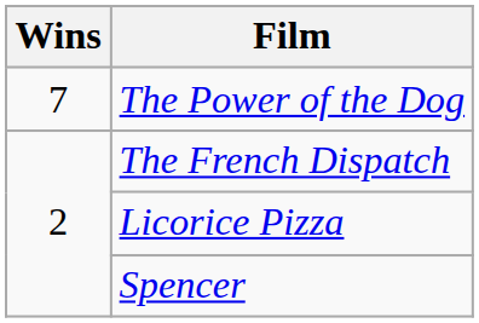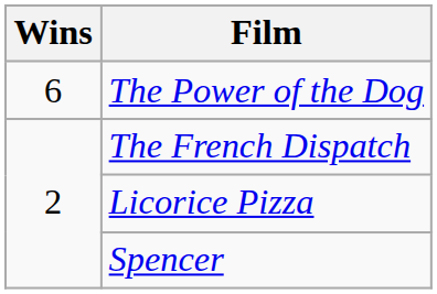 <table class="wikitable">
 <tr>
 <th>Wins</th>
 <th>Film</th>
 </tr>
 <tr>
-<td style="text-align:center;">7</td>
+<td style="text-align:center;">6</td>
 <td><em><a href='#'>The Power of the Dog</a></em></td>
 </tr>
 <tr>
 <td rowspan="4" style="text-align:center;">2</td>
 <td><em><a href='#'>The French Dispatch</a></em></td>
 </tr>
 <tr>
 <td><em><a href='#'>Licorice Pizza</a></em></td>
 </tr>
 <tr>
 <td><em><a href='#'>Spencer</a></em></td>
 </tr>
 </table>
